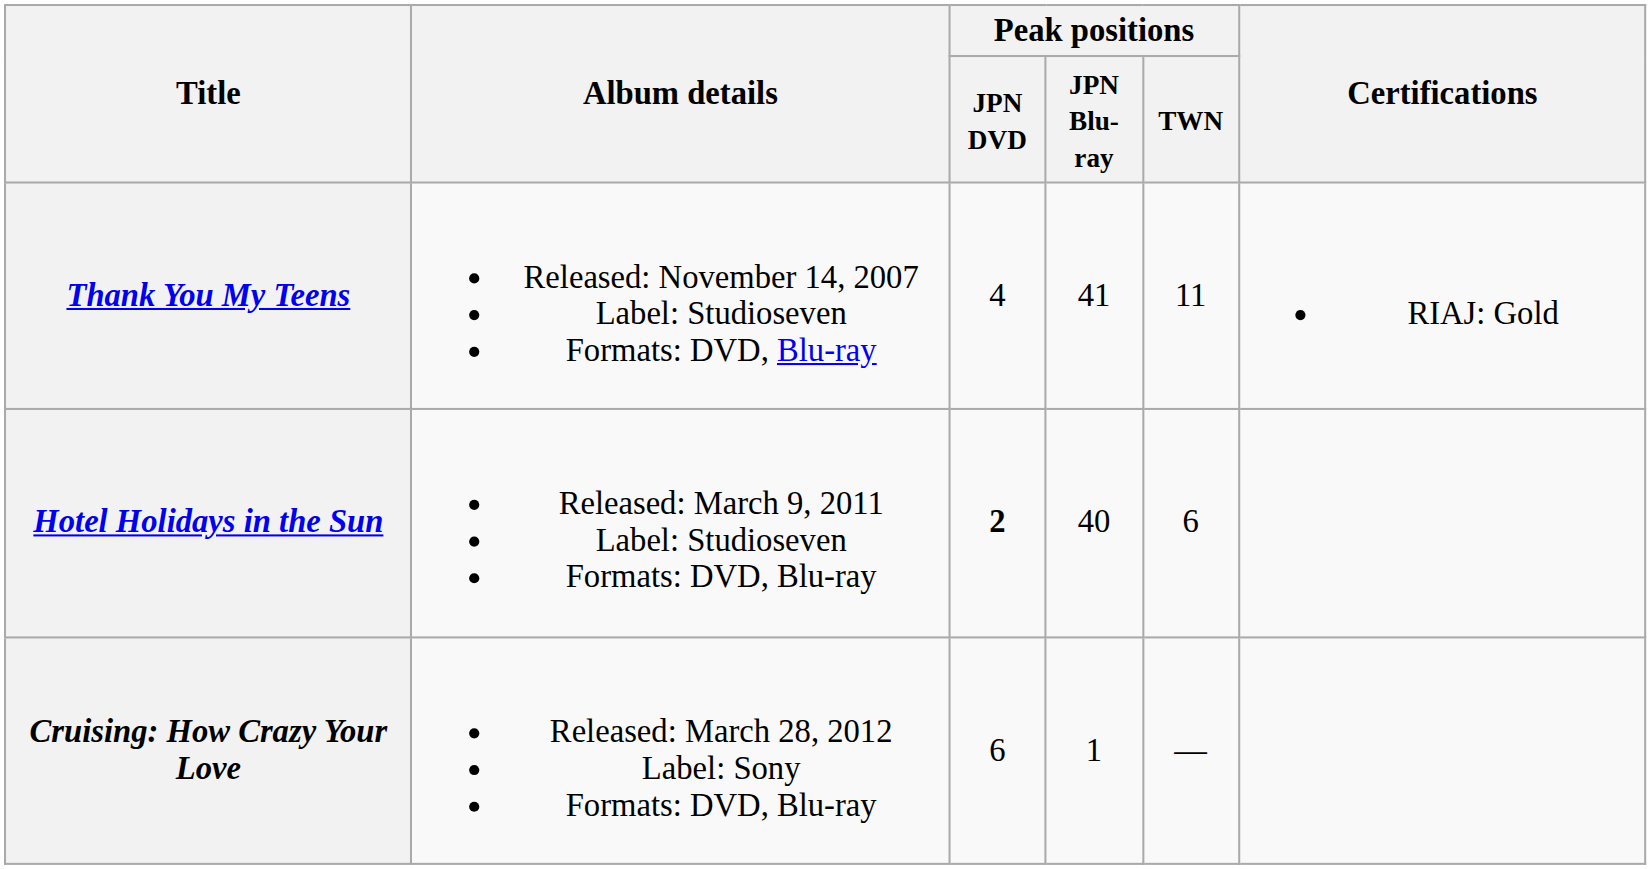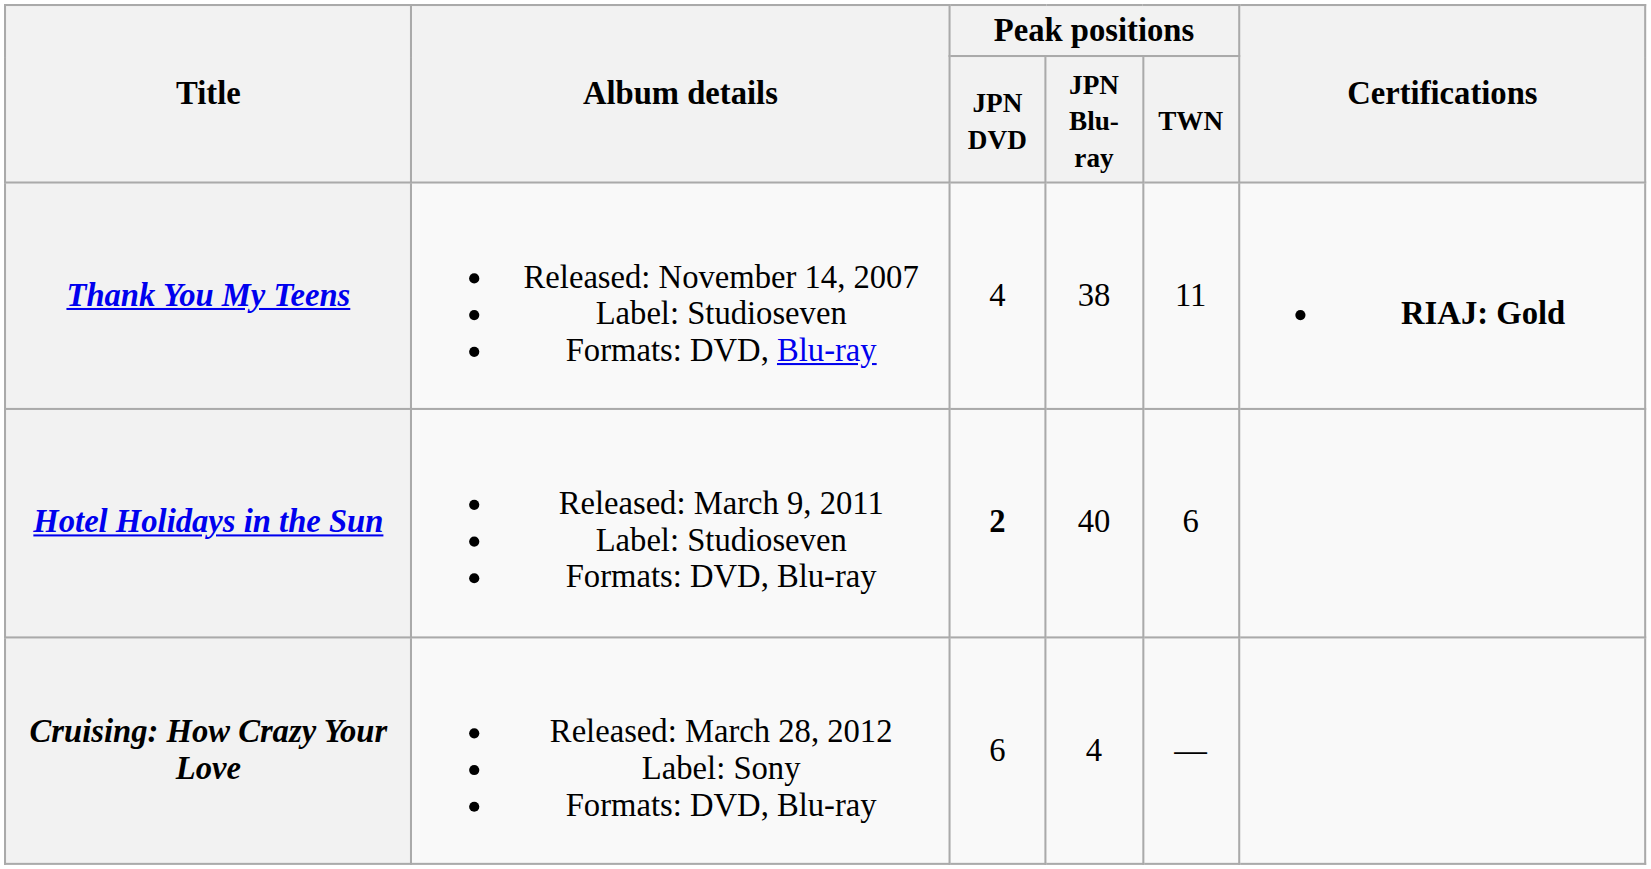 <table class="wikitable plainrowheaders" style="text-align:center;" border="1">
 <tr>
 <th style="width:12em;" rowspan="2">Title</th>
 <th style="width:16em;" rowspan="2">Album details</th>
 <th colspan="3">Peak positions</th>
 <th style="width:12em;" rowspan="2">Certifications</th>
 </tr>
 <tr>
 <th style="width:2.5em;"><small>JPN DVD</small><br></th>
 <th style="width:2.5em;"><small>JPN Blu-ray</small><br></th>
 <th style="width:2.5em;"><small>TWN</small><br></th>
 </tr>
 <tr>
 <th scope="row"><em><a href='#'>Thank You My Teens</a></em></th>
 <td><br><ul><li>Released: November 14, 2007</li><li>Label: Studioseven</li><li>Formats: DVD, <a href='#'>Blu-ray</a></li></ul></td>
 <td>4</td>
-<td>41</td>
+<td>38</td>
 <td>11</td>
-<td><br><ul><li>RIAJ: Gold</li></ul></td>
+<td><strong><br><ul><li>RIAJ: Gold</li></ul></strong></td>
 </tr>
 <tr>
 <th scope="row"><em><a href='#'>Hotel Holidays in the Sun</a></em></th>
 <td><br><ul><li>Released: March 9, 2011</li><li>Label: Studioseven</li><li>Formats: DVD, Blu-ray</li></ul></td>
 <td><strong>2</strong></td>
 <td>40</td>
 <td>6</td>
 <td></td>
 </tr>
 <tr>
 <th scope="row"><em>Cruising: How Crazy Your Love</em></th>
 <td><br><ul><li>Released: March 28, 2012</li><li>Label: Sony</li><li>Formats: DVD, Blu-ray</li></ul></td>
 <td>6</td>
-<td>1</td>
+<td>4</td>
 <td>—</td>
 <td></td>
 </tr>
 </table>
